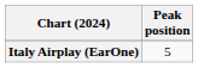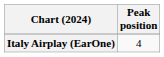 <table class="wikitable sortable plainrowheaders" style="text-align:center">
 <tr>
 <th scope="col">Chart (2024)</th>
 <th scope="col">Peak<br>position</th>
 </tr>
 <tr>
 </tr>
 <tr>
 <th scope="row">Italy Airplay (EarOne)</th>
-<td>5</td>
+<td>4</td>
 </tr>
 </table>
